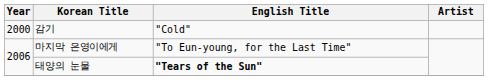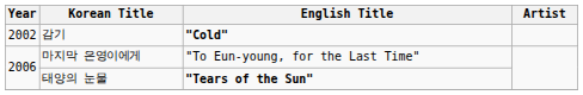 <table class="wikitable" style="font-size: 95%; width:600px">
 <tr>
 <th width=10>Year</th>
 <th>Korean Title</th>
 <th>English Title</th>
 <th>Artist</th>
 </tr>
 <tr>
-<td>2000</td>
+<td>2002</td>
 <td>감기</td>
-<td>"Cold"</td>
+<td><strong>"Cold"</strong></td>
 <td></td>
 </tr>
 <tr>
 <td rowspan=2>2006</td>
 <td>마지막 은영이에게</td>
 <td>"To Eun-young, for the Last Time"</td>
 <td rowspan=2></td>
 </tr>
 <tr>
 <td>태양의 눈물</td>
 <td><strong>"Tears of the Sun"</strong></td>
 </tr>
 <tr>
 </tr>
 </table>
